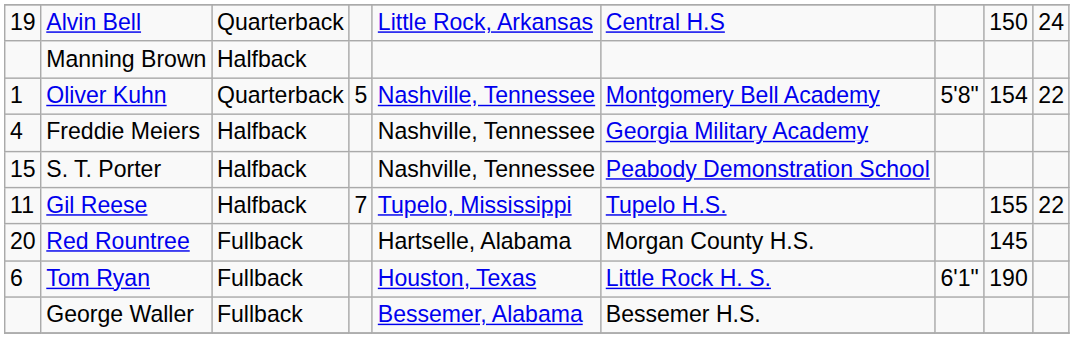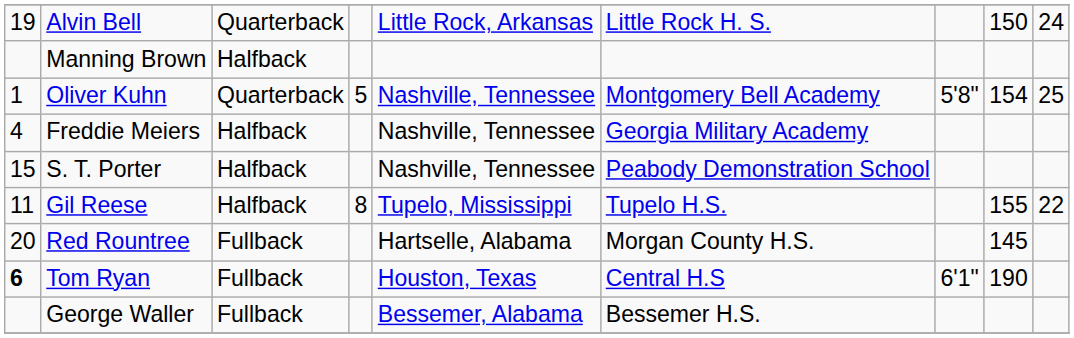 <table class="wikitable">
 <tr>
 </tr>
 <tr>
 <td>19</td>
 <td><a href='#'>Alvin Bell</a></td>
 <td>Quarterback</td>
 <td></td>
 <td><a href='#'>Little Rock, Arkansas</a></td>
-<td><a href='#'>Central H.S</a></td>
+<td><a href='#'>Little Rock H. S.</a></td>
 <td></td>
 <td>150</td>
 <td>24</td>
 </tr>
 <tr>
 <td></td>
 <td>Manning Brown</td>
 <td>Halfback</td>
 <td></td>
 <td></td>
 <td></td>
 <td></td>
 <td></td>
 <td></td>
 </tr>
 <tr>
 <td>1</td>
 <td><a href='#'>Oliver Kuhn</a></td>
 <td>Quarterback</td>
 <td>5</td>
 <td><a href='#'>Nashville, Tennessee</a></td>
 <td><a href='#'>Montgomery Bell Academy</a></td>
 <td>5'8"</td>
 <td>154</td>
-<td>22</td>
+<td>25</td>
 </tr>
 <tr>
 <td>4</td>
 <td>Freddie Meiers</td>
 <td>Halfback</td>
 <td></td>
 <td>Nashville, Tennessee</td>
 <td><a href='#'>Georgia Military Academy</a></td>
 <td></td>
 <td></td>
 </tr>
 <tr>
 <td>15</td>
 <td>S. T. Porter</td>
 <td>Halfback</td>
 <td></td>
 <td>Nashville, Tennessee</td>
 <td><a href='#'>Peabody Demonstration School</a></td>
 <td></td>
 <td></td>
 <td></td>
 </tr>
 <tr>
 <td>11</td>
 <td><a href='#'>Gil Reese</a></td>
 <td>Halfback</td>
-<td>7</td>
+<td>8</td>
 <td><a href='#'>Tupelo, Mississippi</a></td>
 <td><a href='#'>Tupelo H.S.</a></td>
 <td></td>
 <td>155</td>
 <td>22</td>
 </tr>
 <tr>
 <td>20</td>
 <td><a href='#'>Red Rountree</a></td>
 <td>Fullback</td>
 <td></td>
 <td>Hartselle, Alabama</td>
 <td>Morgan County H.S.</td>
 <td></td>
 <td>145</td>
 <td></td>
 </tr>
 <tr>
-<td>6</td>
+<td><strong>6</strong></td>
 <td><a href='#'>Tom Ryan</a></td>
 <td>Fullback</td>
 <td></td>
 <td><a href='#'>Houston, Texas</a></td>
-<td><a href='#'>Little Rock H. S.</a></td>
+<td><a href='#'>Central H.S</a></td>
 <td>6'1"</td>
 <td>190</td>
 <td></td>
 </tr>
 <tr>
 <td></td>
 <td>George Waller</td>
 <td>Fullback</td>
 <td></td>
 <td><a href='#'>Bessemer, Alabama</a></td>
 <td>Bessemer H.S.</td>
 <td></td>
 <td></td>
 <td></td>
 </tr>
 <tr>
 </tr>
 </table>
